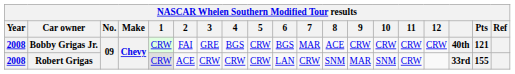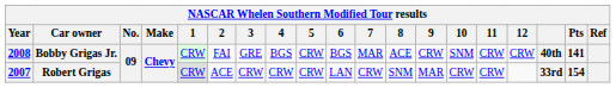 <table class="wikitable" style="text-align:center; font-size:75%">
 <tr>
 <th colspan=21><a href='#'>NASCAR Whelen Southern Modified Tour</a> results</th>
 </tr>
 <tr>
 <th>Year</th>
 <th>Car owner</th>
 <th>No.</th>
 <th>Make</th>
 <th>1</th>
 <th>2</th>
 <th>3</th>
 <th>4</th>
 <th>5</th>
 <th>6</th>
 <th>7</th>
 <th>8</th>
 <th>9</th>
 <th>10</th>
 <th>11</th>
 <th>12</th>
 <th></th>
 <th>Pts</th>
 <th>Ref</th>
 </tr>
 <tr>
 <th><a href='#'>2008</a></th>
 <th>Bobby Grigas Jr.</th>
 <th rowspan=2>09</th>
 <th rowspan=2><a href='#'>Chevy</a></th>
 <td style="background:#DFFFDF"><a href='#'>CRW</a><br></td>
 <td><a href='#'>FAI</a></td>
 <td><a href='#'>GRE</a></td>
 <td><a href='#'>BGS</a></td>
 <td><a href='#'>CRW</a></td>
 <td><a href='#'>BGS</a></td>
 <td><a href='#'>MAR</a></td>
 <td><a href='#'>ACE</a></td>
 <td><a href='#'>CRW</a></td>
-<td><a href='#'>CRW</a></td>
+<td><a href='#'>SNM</a></td>
 <td><a href='#'>CRW</a></td>
 <td><a href='#'>CRW</a></td>
 <th>40th</th>
-<th>121</th>
+<th>141</th>
 <th></th>
 </tr>
 <tr>
-<th><a href='#'>2008</a></th>
+<th><a href='#'>2007</a></th>
 <th>Robert Grigas</th>
 <td style="background:#DFDFDF;"><a href='#'>CRW</a><br></td>
 <td><a href='#'>ACE</a></td>
 <td><a href='#'>CRW</a></td>
 <td><a href='#'>CRW</a></td>
 <td><a href='#'>CRW</a></td>
 <td><a href='#'>LAN</a></td>
 <td><a href='#'>CRW</a></td>
 <td><a href='#'>SNM</a></td>
 <td><a href='#'>MAR</a></td>
-<td><a href='#'>SNM</a></td>
+<td><a href='#'>CRW</a></td>
 <td><a href='#'>CRW</a></td>
 <td></td>
 <th>33rd</th>
-<th>155</th>
+<th>154</th>
 <th></th>
 </tr>
 </table>
